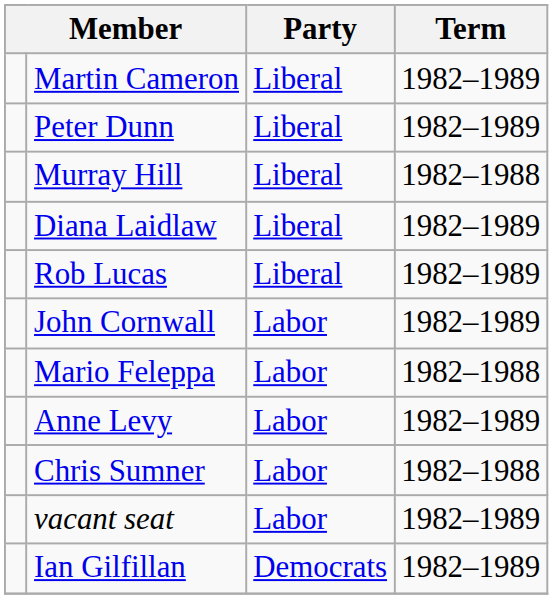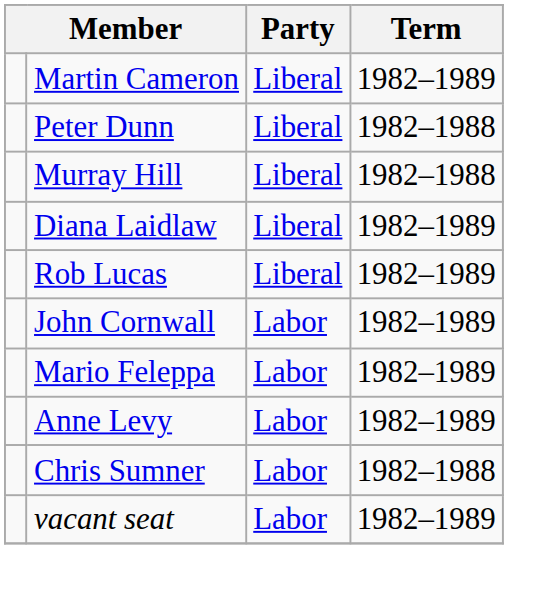 <table class="wikitable">
 <tr>
 <th colspan="2">Member</th>
 <th>Party</th>
 <th>Term</th>
 </tr>
 <tr>
 <td> </td>
 <td><a href='#'>Martin Cameron</a></td>
 <td><a href='#'>Liberal</a></td>
 <td>1982–1989</td>
 </tr>
 <tr>
 <td> </td>
 <td><a href='#'>Peter Dunn</a></td>
 <td><a href='#'>Liberal</a></td>
-<td>1982–1989</td>
+<td>1982–1988</td>
 </tr>
 <tr>
 <td> </td>
 <td><a href='#'>Murray Hill</a></td>
 <td><a href='#'>Liberal</a></td>
 <td>1982–1988</td>
 </tr>
 <tr>
 <td> </td>
 <td><a href='#'>Diana Laidlaw</a></td>
 <td><a href='#'>Liberal</a></td>
 <td>1982–1989</td>
 </tr>
 <tr>
 <td> </td>
 <td><a href='#'>Rob Lucas</a></td>
 <td><a href='#'>Liberal</a></td>
 <td>1982–1989</td>
 </tr>
 <tr>
 <td> </td>
 <td><a href='#'>John Cornwall</a></td>
 <td><a href='#'>Labor</a></td>
 <td>1982–1989</td>
 </tr>
 <tr>
 <td> </td>
 <td><a href='#'>Mario Feleppa</a></td>
 <td><a href='#'>Labor</a></td>
-<td>1982–1988</td>
+<td>1982–1989</td>
 </tr>
 <tr>
 <td> </td>
 <td><a href='#'>Anne Levy</a></td>
 <td><a href='#'>Labor</a></td>
 <td>1982–1989</td>
 </tr>
 <tr>
 <td> </td>
 <td><a href='#'>Chris Sumner</a></td>
 <td><a href='#'>Labor</a></td>
 <td>1982–1988</td>
 </tr>
 <tr>
 <td> </td>
 <td><em>vacant seat</em></td>
 <td><a href='#'>Labor</a></td>
 <td>1982–1989</td>
 </tr>
 <tr>
-<td> </td>
-<td><a href='#'>Ian Gilfillan</a></td>
-<td><a href='#'>Democrats</a></td>
-<td>1982–1989</td>
-</tr>
-<tr>
 </tr>
 </table>
